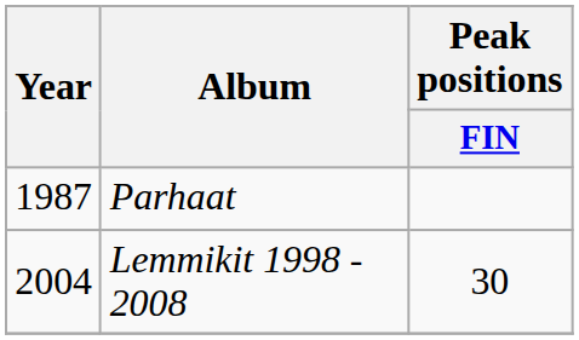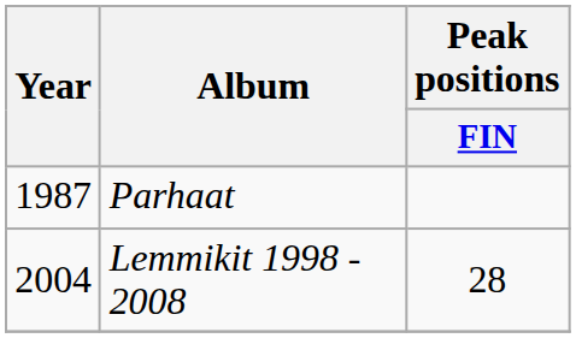 <table class="wikitable">
 <tr>
 <th align="center" rowspan="2" width="10">Year</th>
 <th align="center" rowspan="2" width="120">Album</th>
 <th align="center" colspan="1" width="20">Peak positions</th>
 </tr>
 <tr>
 <th scope="col" style="width:3em;font-size:90%;"><a href='#'>FIN</a><br></th>
 </tr>
 <tr>
 <td style="text-align:center;">1987</td>
 <td><em>Parhaat</em></td>
 <td style="text-align:center;"></td>
 </tr>
 <tr>
 <td style="text-align:center;">2004</td>
 <td><em>Lemmikit 1998 - 2008</em></td>
-<td style="text-align:center;">30</td>
+<td style="text-align:center;">28</td>
 </tr>
 <tr>
 </tr>
 </table>
